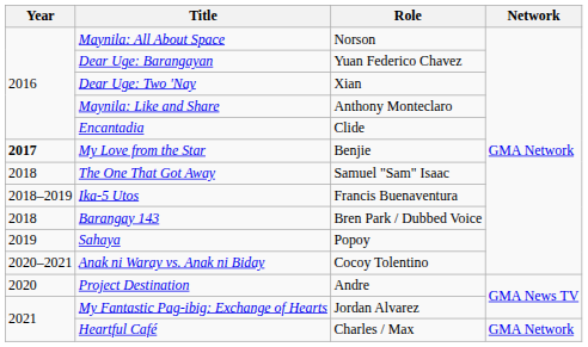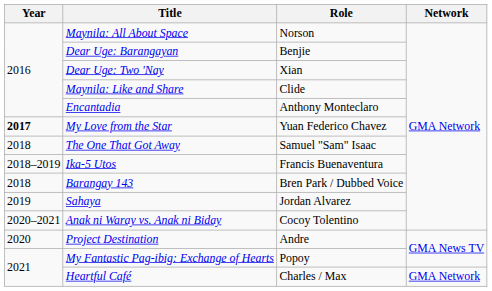 <table class="wikitable plainrowheaders sortable">
 <tr>
 <th scope="col">Year</th>
 <th scope="col">Title</th>
 <th scope="col">Role</th>
 <th scope="col">Network</th>
 </tr>
 <tr>
 <td rowspan="5">2016</td>
 <td><em><a href='#'>Maynila: All About Space</a></em></td>
 <td>Norson</td>
 <td rowspan="11"><a href='#'>GMA Network</a></td>
 </tr>
 <tr>
 <td><em><a href='#'>Dear Uge: Barangayan</a></em></td>
-<td>Yuan Federico Chavez</td>
+<td>Benjie</td>
 </tr>
 <tr>
 <td><em><a href='#'>Dear Uge: Two 'Nay</a></em></td>
 <td>Xian</td>
 </tr>
 <tr>
 <td><em><a href='#'>Maynila: Like and Share</a></em></td>
-<td>Anthony Monteclaro</td>
+<td>Clide</td>
 </tr>
 <tr>
 <td><em><a href='#'>Encantadia</a></em></td>
-<td>Clide</td>
+<td>Anthony Monteclaro</td>
 </tr>
 <tr>
 <td><strong>2017</strong></td>
 <td><em><a href='#'>My Love from the Star</a></em></td>
-<td>Benjie</td>
+<td>Yuan Federico Chavez</td>
 </tr>
 <tr>
 <td>2018</td>
 <td><em><a href='#'>The One That Got Away</a></em></td>
 <td>Samuel "Sam" Isaac</td>
 </tr>
 <tr>
 <td>2018–2019</td>
 <td><em><a href='#'>Ika-5 Utos</a></em></td>
 <td>Francis Buenaventura</td>
 </tr>
 <tr>
 <td>2018</td>
 <td><em><a href='#'>Barangay 143</a></em></td>
 <td>Bren Park / Dubbed Voice</td>
 </tr>
 <tr>
 <td>2019</td>
 <td><em><a href='#'>Sahaya</a></em></td>
-<td>Popoy</td>
+<td>Jordan Alvarez</td>
 </tr>
 <tr>
 <td>2020–2021</td>
 <td><em><a href='#'>Anak ni Waray vs. Anak ni Biday</a></em></td>
 <td>Cocoy Tolentino</td>
 </tr>
 <tr>
 <td>2020</td>
 <td><em><a href='#'>Project Destination</a></em></td>
 <td>Andre</td>
 <td rowspan="2"><a href='#'>GMA News TV</a></td>
 </tr>
 <tr>
 <td rowspan="2">2021</td>
 <td><a href='#'><em>My Fantastic Pag-ibig: Exchange of Hearts</em></a></td>
-<td>Jordan Alvarez</td>
+<td>Popoy</td>
 </tr>
 <tr>
 <td><em><a href='#'>Heartful Café</a></em></td>
 <td>Charles / Max</td>
 <td rowspan="2"><a href='#'>GMA Network</a></td>
 </tr>
 </table>
